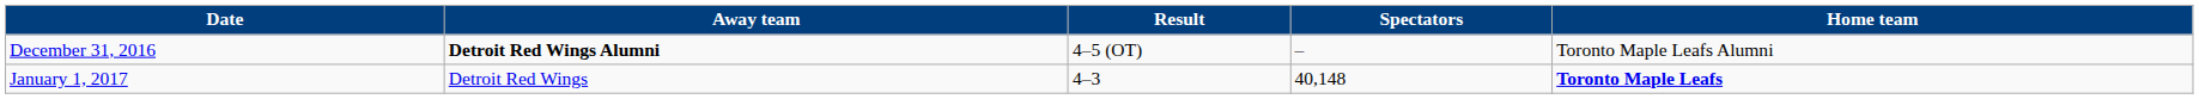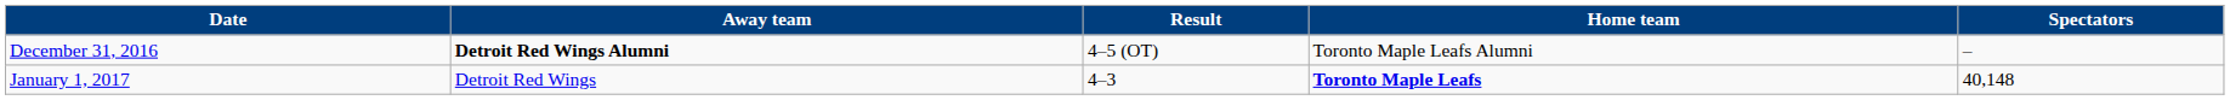 <table class="wikitable" style="text-align:left; width:95%;" style="text-align:center">
 <tr>
 <th style="color:#FFFFFF; text-align:center; background:#003E7E;">Date</th>
 <th style="color:#FFFFFF; text-align:center; background:#003E7E;">Away team</th>
 <th style="color:#FFFFFF; text-align:center; background:#003E7E;">Result</th>
+<th style="color:#FFFFFF; text-align:center; background:#003E7E;">Home team</th>
 <th style="color:#FFFFFF; text-align:center; background:#003E7E;">Spectators</th>
-<th style="color:#FFFFFF; text-align:center; background:#003E7E;">Home team</th>
 </tr>
 <tr>
 <td><a href='#'>December 31, 2016</a></td>
 <td> <strong>Detroit Red Wings Alumni</strong></td>
 <td>4–5 (OT)</td>
+<td> Toronto Maple Leafs Alumni</td>
 <td>–</td>
-<td> Toronto Maple Leafs Alumni</td>
 </tr>
 <tr>
 <td><a href='#'>January 1, 2017</a></td>
 <td> <a href='#'>Detroit Red Wings</a></td>
 <td>4–3</td>
+<td> <strong><a href='#'>Toronto Maple Leafs</a></strong></td>
 <td>40,148</td>
-<td> <strong><a href='#'>Toronto Maple Leafs</a></strong></td>
 </tr>
 </table>
